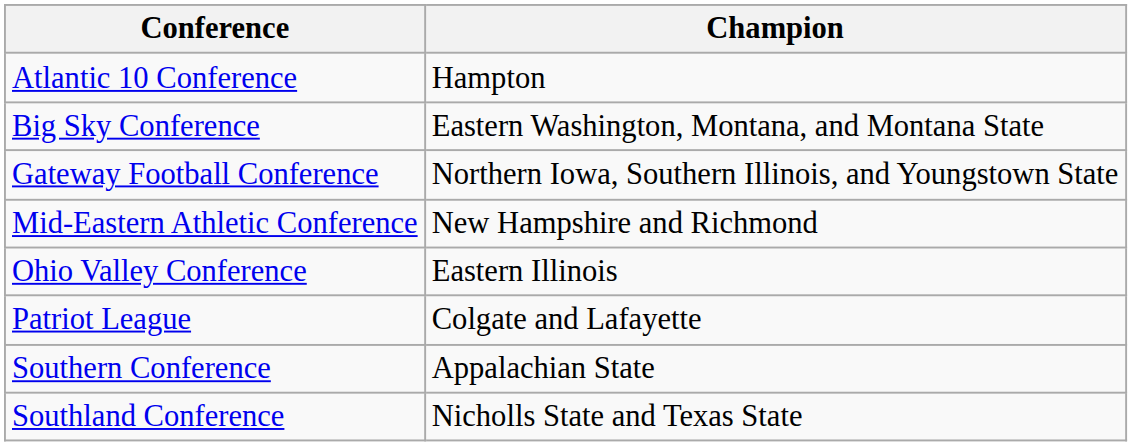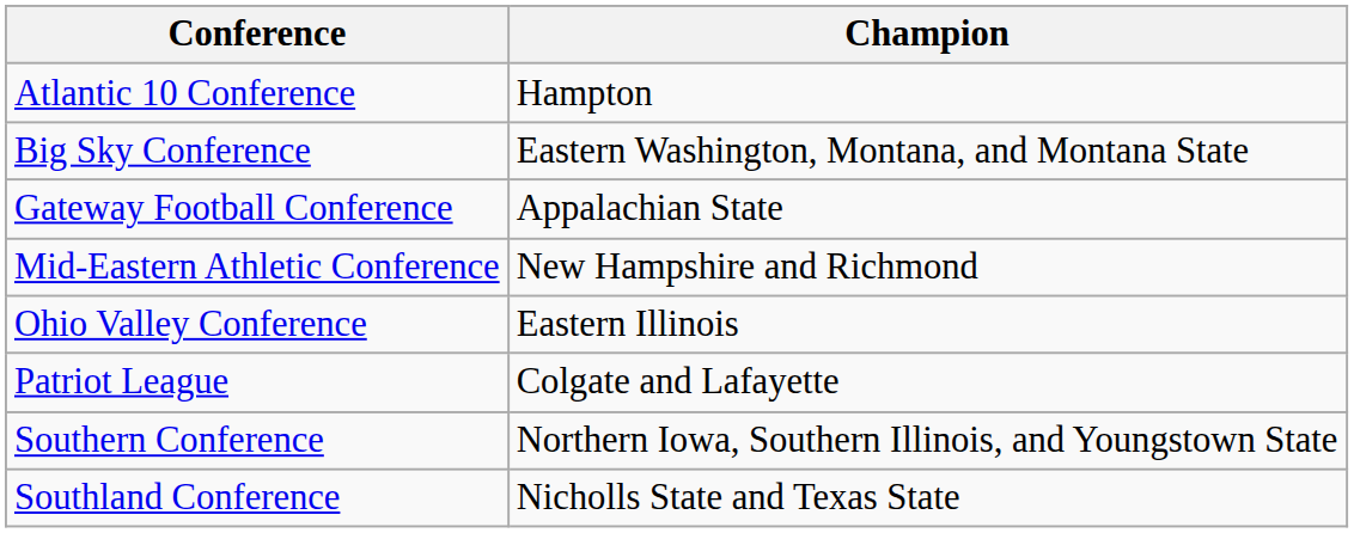 <table class="wikitable">
 <tr>
 <th>Conference</th>
 <th>Champion</th>
 </tr>
 <tr>
 <td><a href='#'>Atlantic 10 Conference</a></td>
 <td>Hampton</td>
 </tr>
 <tr>
 <td><a href='#'>Big Sky Conference</a></td>
 <td>Eastern Washington, Montana, and Montana State</td>
 </tr>
 <tr>
 <td><a href='#'>Gateway Football Conference</a></td>
-<td>Northern Iowa, Southern Illinois, and Youngstown State</td>
+<td>Appalachian State</td>
 </tr>
 <tr>
 <td><a href='#'>Mid-Eastern Athletic Conference</a></td>
 <td>New Hampshire and Richmond</td>
 </tr>
 <tr>
 <td><a href='#'>Ohio Valley Conference</a></td>
 <td>Eastern Illinois</td>
 </tr>
 <tr>
 <td><a href='#'>Patriot League</a></td>
 <td>Colgate and Lafayette</td>
 </tr>
 <tr>
 <td><a href='#'>Southern Conference</a></td>
-<td>Appalachian State</td>
+<td>Northern Iowa, Southern Illinois, and Youngstown State</td>
 </tr>
 <tr>
 <td><a href='#'>Southland Conference</a></td>
 <td>Nicholls State and Texas State</td>
 </tr>
 </table>
